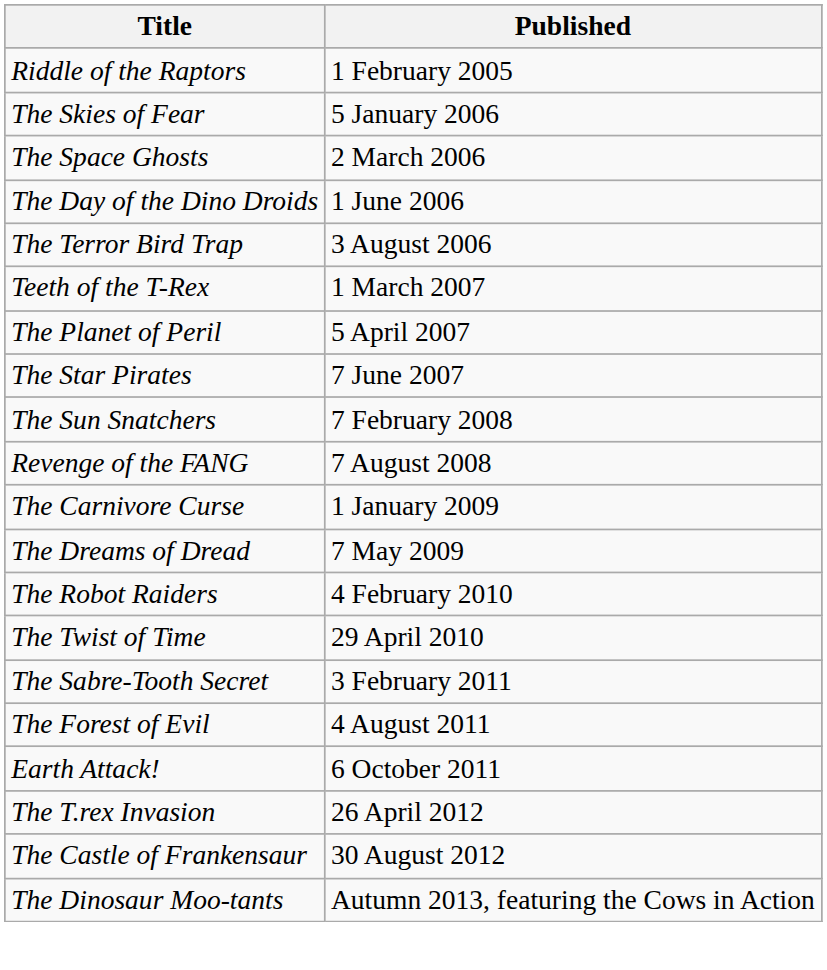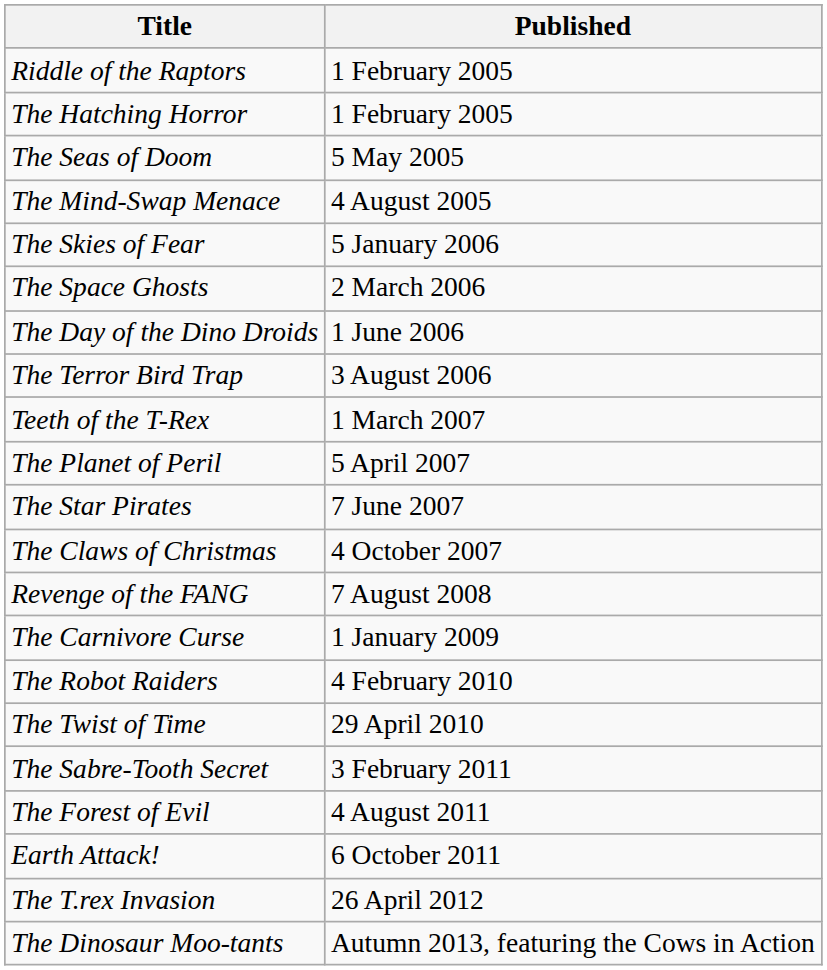 <table class="wikitable">
 <tr>
 <th>Title</th>
 <th>Published</th>
 </tr>
 <tr>
 <td><em>Riddle of the Raptors</em></td>
 <td>1 February 2005</td>
+</tr>
+<tr>
+<td><em>The Hatching Horror</em></td>
+<td>1 February 2005</td>
+</tr>
+<tr>
+<td><em>The Seas of Doom</em></td>
+<td>5 May 2005</td>
+</tr>
+<tr>
+<td><em>The Mind-Swap Menace</em></td>
+<td>4 August 2005</td>
 </tr>
 <tr>
 <td><em>The Skies of Fear</em></td>
 <td>5 January 2006</td>
 </tr>
 <tr>
 <td><em>The Space Ghosts</em></td>
 <td>2 March 2006</td>
 </tr>
 <tr>
 <td><em>The Day of the Dino Droids</em></td>
 <td>1 June 2006</td>
 </tr>
 <tr>
 <td><em>The Terror Bird Trap</em></td>
 <td>3 August 2006</td>
 </tr>
 <tr>
 <td><em>Teeth of the T-Rex</em></td>
 <td>1 March 2007</td>
 </tr>
 <tr>
 <td><em>The Planet of Peril</em></td>
 <td>5 April 2007</td>
 </tr>
 <tr>
 <td><em>The Star Pirates</em></td>
 <td>7 June 2007</td>
 </tr>
 <tr>
-<td><em>The Sun Snatchers</em></td>
-<td>7 February 2008</td>
+<td><em>The Claws of Christmas</em></td>
+<td>4 October 2007</td>
 </tr>
 <tr>
 <td><em>Revenge of the FANG</em></td>
 <td>7 August 2008</td>
 </tr>
 <tr>
 <td><em>The Carnivore Curse</em></td>
 <td>1 January 2009</td>
-</tr>
-<tr>
-<td><em>The Dreams of Dread</em></td>
-<td>7 May 2009</td>
 </tr>
 <tr>
 <td><em>The Robot Raiders</em></td>
 <td>4 February 2010</td>
 </tr>
 <tr>
 <td><em>The Twist of Time</em></td>
 <td>29 April 2010</td>
 </tr>
 <tr>
 <td><em>The Sabre-Tooth Secret</em></td>
 <td>3 February 2011</td>
 </tr>
 <tr>
 <td><em>The Forest of Evil</em></td>
 <td>4 August 2011</td>
 </tr>
 <tr>
 <td><em>Earth Attack!</em></td>
 <td>6 October 2011</td>
 </tr>
 <tr>
 <td><em>The T.rex Invasion</em></td>
 <td>26 April 2012</td>
 </tr>
 <tr>
-<td><em>The Castle of Frankensaur</em></td>
-<td>30 August 2012</td>
-</tr>
-<tr>
 <td><em>The Dinosaur Moo-tants</em></td>
 <td>Autumn 2013, featuring the Cows in Action</td>
 </tr>
 </table>
